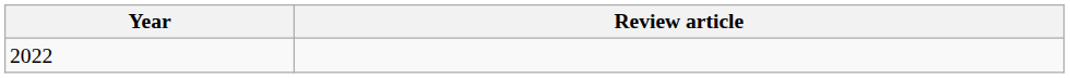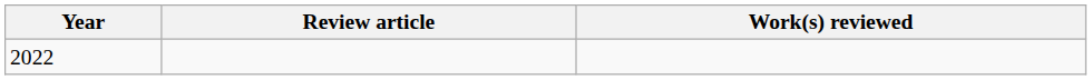 <table class='wikitable sortable' width='90%'>
 <tr>
 <th>Year</th>
 <th class='unsortable'>Review article</th>
+<th class='unsortable'>Work(s) reviewed</th>
 </tr>
 <tr>
 <td>2022</td>
 <td></td>
+<td></td>
 </tr>
 </table>
